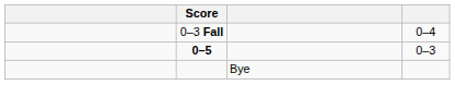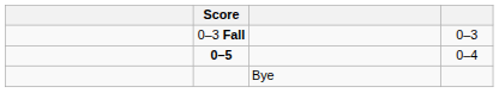 <table class="wikitable" style="text-align: center; ">
 <tr>
 <th align="right" width="270"></th>
 <th width="65">Score</th>
 <th align="left" width="270"></th>
 <th width="65"></th>
 </tr>
 <tr>
 <td align="left"></td>
 <td>0–3 <strong>Fall</strong></td>
 <td align="left"><strong></strong></td>
-<td>0–4 <strong></strong></td>
+<td>0–3 <strong></strong></td>
 </tr>
 <tr>
 <td align="left"></td>
 <td><strong>0–5</strong></td>
 <td align="left"><strong></strong></td>
-<td>0–3 <strong></strong></td>
+<td>0–4 <strong></strong></td>
 </tr>
 <tr>
 <td align="left"><strong></strong></td>
 <td></td>
 <td align="left">Bye</td>
 <td></td>
 </tr>
 </table>
